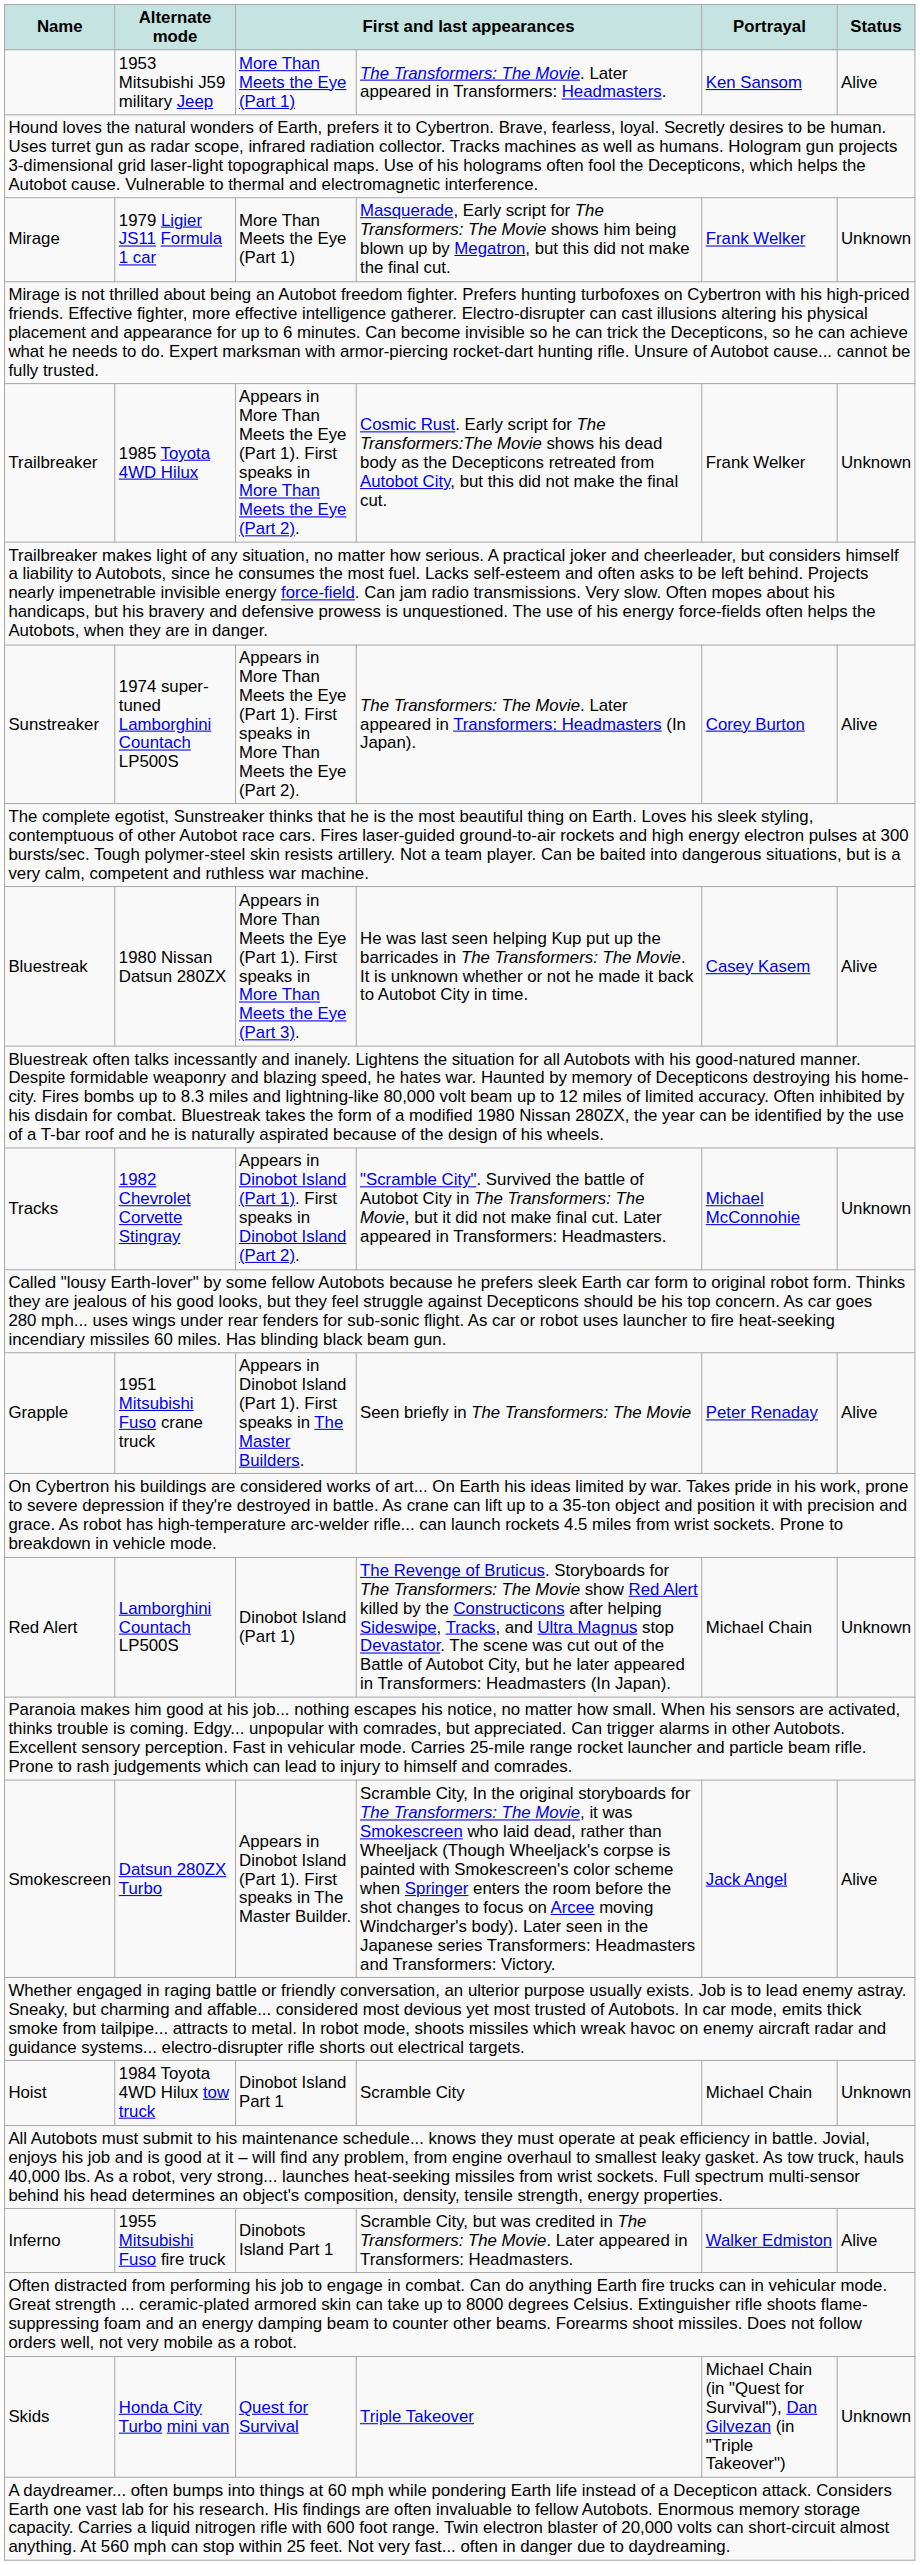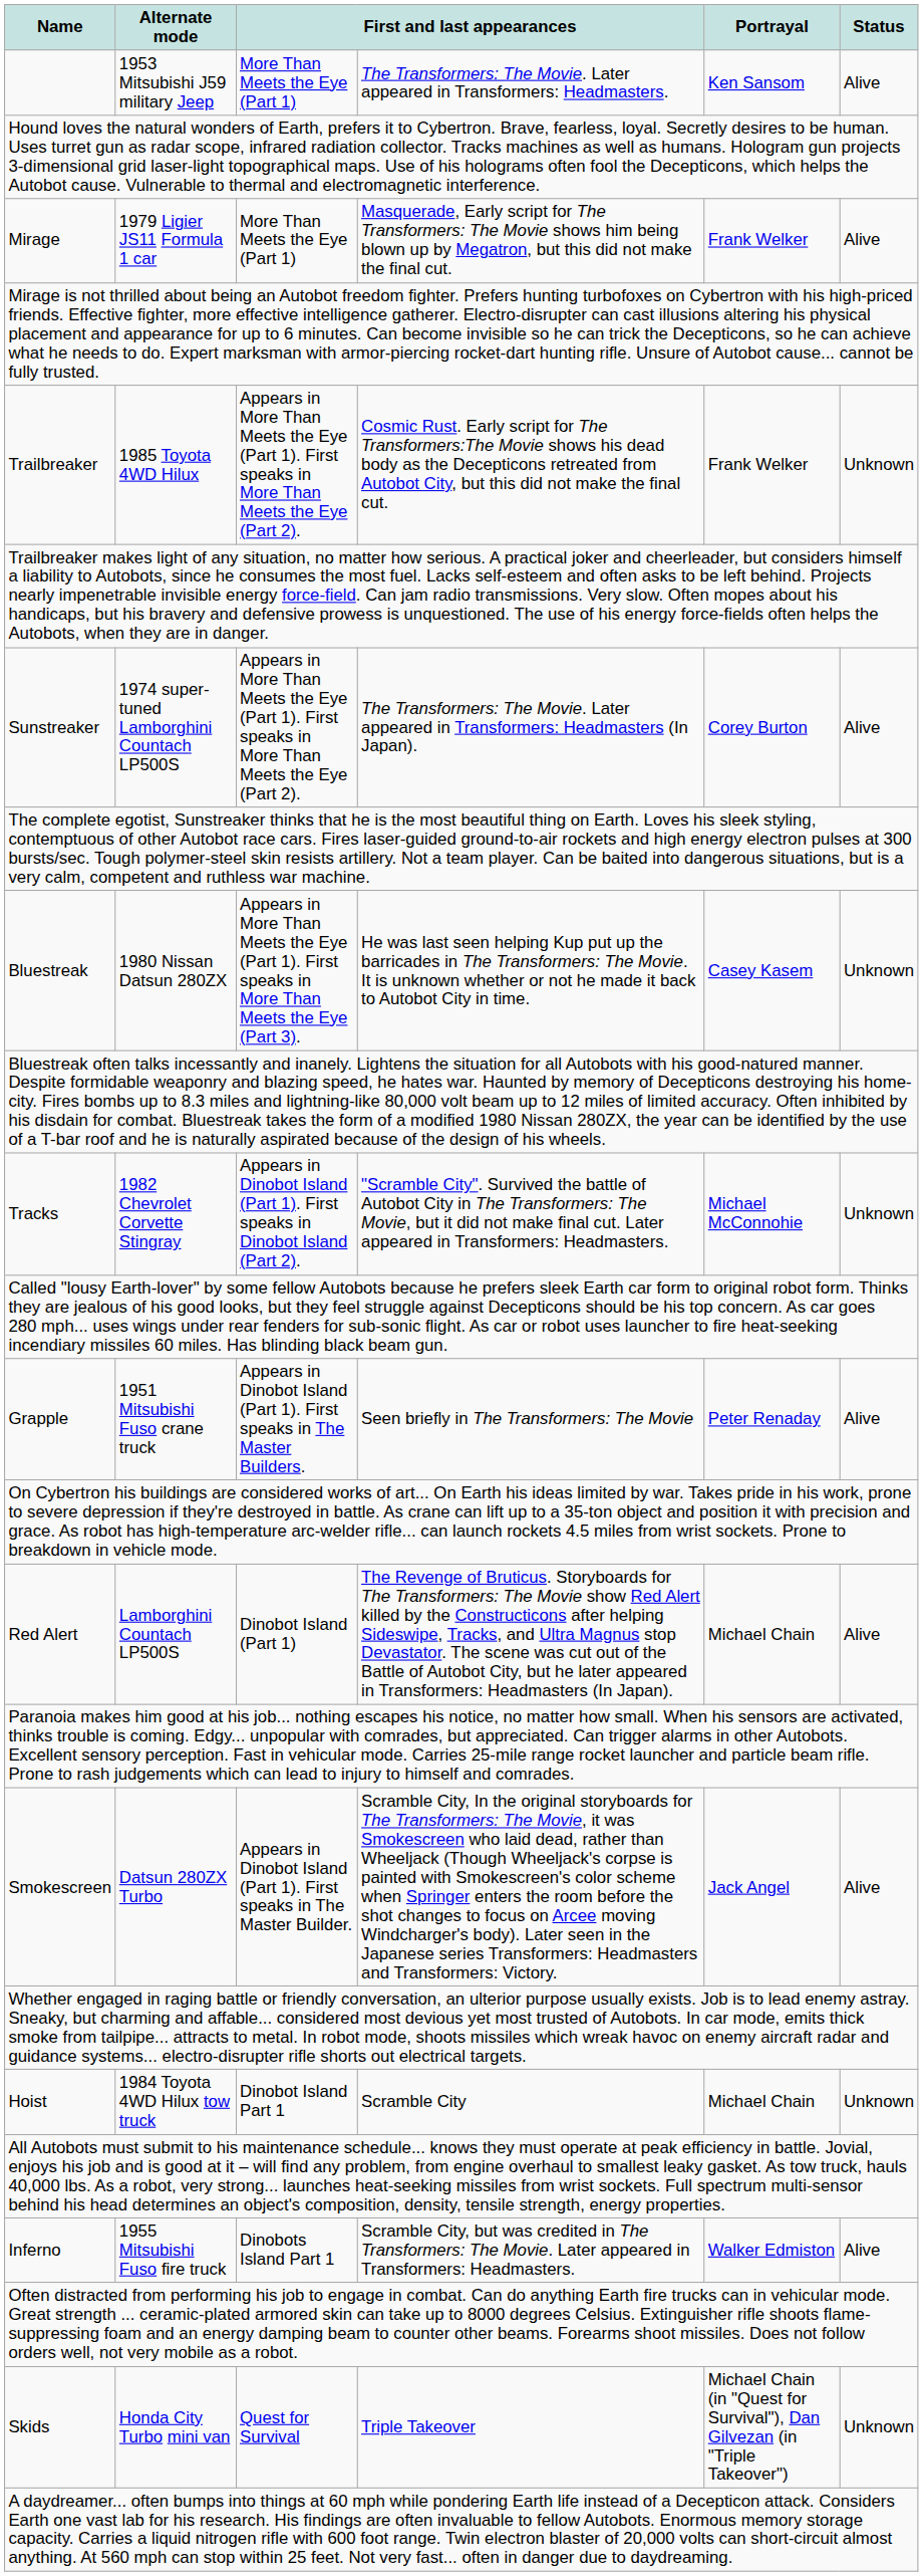 <table class="wikitable">
 <tr>
 <th style="background-color: #C5E4E1">Name</th>
 <th style="background-color: #C5E4E1">Alternate mode</th>
 <th colspan="2" align="center" style="background-color: #C5E4E1">First and last appearances</th>
 <th style="background-color: #C5E4E1">Portrayal</th>
 <th style="background-color: #C5E4E1">Status</th>
 </tr>
 <tr>
 <td></td>
 <td>1953 Mitsubishi J59 military <a href='#'>Jeep</a></td>
 <td><a href='#'>More Than Meets the Eye (Part 1)</a></td>
 <td><em><a href='#'>The Transformers: The Movie</a></em>. Later appeared in Transformers: <a href='#'>Headmasters</a>.</td>
 <td><a href='#'>Ken Sansom</a></td>
 <td>Alive</td>
 </tr>
 <tr>
 <td colspan="6" valign="top">Hound loves the natural wonders of Earth, prefers it to Cybertron. Brave, fearless, loyal. Secretly desires to be human. Uses turret gun as radar scope, infrared radiation collector. Tracks machines as well as humans. Hologram gun projects 3-dimensional grid laser-light topographical maps. Use of his holograms often fool the Decepticons, which helps the Autobot cause. Vulnerable to thermal and electromagnetic interference.</td>
 </tr>
 <tr>
 <td>Mirage</td>
 <td>1979 <a href='#'>Ligier JS11</a> <a href='#'>Formula 1 car</a></td>
 <td>More Than Meets the Eye (Part 1)</td>
 <td><a href='#'>Masquerade</a>, Early script for <em>The Transformers: The Movie</em> shows him being blown up by <a href='#'>Megatron</a>, but this did not make the final cut.</td>
 <td><a href='#'>Frank Welker</a></td>
-<td>Unknown</td>
+<td>Alive</td>
 </tr>
 <tr>
 <td colspan="6" valign="top">Mirage is not thrilled about being an Autobot freedom fighter. Prefers hunting turbofoxes on Cybertron with his high-priced friends. Effective fighter, more effective intelligence gatherer. Electro-disrupter can cast illusions altering his physical placement and appearance for up to 6 minutes. Can become invisible so he can trick the Decepticons, so he can achieve what he needs to do. Expert marksman with armor-piercing rocket-dart hunting rifle. Unsure of Autobot cause... cannot be fully trusted.</td>
 </tr>
 <tr>
 <td>Trailbreaker</td>
 <td>1985 <a href='#'>Toyota 4WD Hilux</a></td>
 <td>Appears in More Than Meets the Eye (Part 1). First speaks in <a href='#'>More Than Meets the Eye (Part 2)</a>.</td>
 <td><a href='#'>Cosmic Rust</a>. Early script for <em>The Transformers:The Movie</em> shows his dead body as the Decepticons retreated from <a href='#'>Autobot City</a>, but this did not make the final cut.</td>
 <td>Frank Welker</td>
 <td>Unknown</td>
 </tr>
 <tr>
 <td colspan="6" valign="top">Trailbreaker makes light of any situation, no matter how serious. A practical joker and cheerleader, but considers himself a liability to Autobots, since he consumes the most fuel. Lacks self-esteem and often asks to be left behind. Projects nearly impenetrable invisible energy <a href='#'>force-field</a>. Can jam radio transmissions. Very slow. Often mopes about his handicaps, but his bravery and defensive prowess is unquestioned. The use of his energy force-fields often helps the Autobots, when they are in danger.</td>
 </tr>
 <tr>
 <td>Sunstreaker</td>
 <td>1974 super-tuned <a href='#'>Lamborghini Countach</a> LP500S</td>
 <td>Appears in More Than Meets the Eye (Part 1). First speaks in More Than Meets the Eye (Part 2).</td>
 <td><em>The Transformers: The Movie</em>. Later appeared in <a href='#'>Transformers: Headmasters</a> (In Japan).</td>
 <td><a href='#'>Corey Burton</a></td>
 <td>Alive</td>
 </tr>
 <tr>
 <td colspan="6" valign="top">The complete egotist, Sunstreaker thinks that he is the most beautiful thing on Earth. Loves his sleek styling, contemptuous of other Autobot race cars. Fires laser-guided ground-to-air rockets and high energy electron pulses at 300 bursts/sec. Tough polymer-steel skin resists artillery. Not a team player. Can be baited into dangerous situations, but is a very calm, competent and ruthless war machine.</td>
 </tr>
 <tr>
 <td>Bluestreak</td>
 <td>1980 Nissan Datsun 280ZX</td>
 <td>Appears in More Than Meets the Eye (Part 1). First speaks in <a href='#'>More Than Meets the Eye (Part 3)</a>.</td>
 <td>He was last seen helping Kup put up the barricades in <em>The Transformers: The Movie</em>. It is unknown whether or not he made it back to Autobot City in time.</td>
 <td><a href='#'>Casey Kasem</a></td>
-<td>Alive</td>
+<td>Unknown</td>
 </tr>
 <tr>
 <td colspan="6" valign="top">Bluestreak often talks incessantly and inanely. Lightens the situation for all Autobots with his good-natured manner. Despite formidable weaponry and blazing speed, he hates war. Haunted by memory of Decepticons destroying his home-city. Fires bombs up to 8.3 miles and lightning-like 80,000 volt beam up to 12 miles of limited accuracy. Often inhibited by his disdain for combat. Bluestreak takes the form of a modified 1980 Nissan 280ZX, the year can be identified by the use of a T-bar roof and he is naturally aspirated because of the design of his wheels.</td>
 </tr>
 <tr>
 <td>Tracks</td>
 <td><a href='#'>1982 Chevrolet Corvette Stingray</a></td>
 <td>Appears in <a href='#'>Dinobot Island (Part 1)</a>. First speaks in <a href='#'>Dinobot Island (Part 2)</a>.</td>
 <td><a href='#'>"Scramble City"</a>. Survived the battle of Autobot City in <em>The Transformers: The Movie</em>, but it did not make final cut. Later appeared in Transformers: Headmasters.</td>
 <td><a href='#'>Michael McConnohie</a></td>
 <td>Unknown</td>
 </tr>
 <tr>
 <td colspan="6" valign="top">Called "lousy Earth-lover" by some fellow Autobots because he prefers sleek Earth car form to original robot form. Thinks they are jealous of his good looks, but they feel struggle against Decepticons should be his top concern. As car goes 280 mph... uses wings under rear fenders for sub-sonic flight. As car or robot uses launcher to fire heat-seeking incendiary missiles 60 miles. Has blinding black beam gun.</td>
 </tr>
 <tr>
 <td>Grapple</td>
 <td>1951 <a href='#'>Mitsubishi Fuso</a> crane truck</td>
 <td>Appears in Dinobot Island (Part 1). First speaks in <a href='#'>The Master Builders</a>.</td>
 <td>Seen briefly in <em>The Transformers: The Movie</em></td>
 <td><a href='#'>Peter Renaday</a></td>
 <td>Alive</td>
 </tr>
 <tr>
 <td colspan="6" valign="top">On Cybertron his buildings are considered works of art... On Earth his ideas limited by war. Takes pride in his work, prone to severe depression if they're destroyed in battle. As crane can lift up to a 35-ton object and position it with precision and grace. As robot has high-temperature arc-welder rifle... can launch rockets 4.5 miles from wrist sockets. Prone to breakdown in vehicle mode.</td>
 </tr>
 <tr>
 <td>Red Alert</td>
 <td><a href='#'>Lamborghini Countach</a> LP500S</td>
 <td>Dinobot Island (Part 1)</td>
 <td><a href='#'>The Revenge of Bruticus</a>. Storyboards for <em>The Transformers: The Movie</em> show <a href='#'>Red Alert</a> killed by the <a href='#'>Constructicons</a> after helping <a href='#'>Sideswipe</a>, <a href='#'>Tracks</a>, and <a href='#'>Ultra Magnus</a> stop <a href='#'>Devastator</a>. The scene was cut out of the Battle of Autobot City, but he later appeared in Transformers: Headmasters (In Japan).</td>
 <td>Michael Chain</td>
-<td>Unknown</td>
+<td>Alive</td>
 </tr>
 <tr>
 <td colspan="6" valign="top">Paranoia makes him good at his job... nothing escapes his notice, no matter how small. When his sensors are activated, thinks trouble is coming. Edgy... unpopular with comrades, but appreciated. Can trigger alarms in other Autobots. Excellent sensory perception. Fast in vehicular mode. Carries 25-mile range rocket launcher and particle beam rifle. Prone to rash judgements which can lead to injury to himself and comrades.</td>
 </tr>
 <tr>
 <td>Smokescreen</td>
 <td><a href='#'>Datsun 280ZX Turbo</a></td>
 <td>Appears in Dinobot Island (Part 1). First speaks in The Master Builder.</td>
 <td>Scramble City, In the original storyboards for <em><a href='#'>The Transformers: The Movie</a></em>, it was <a href='#'>Smokescreen</a> who laid dead, rather than Wheeljack (Though Wheeljack's corpse is painted with Smokescreen's color scheme when <a href='#'>Springer</a> enters the room before the shot changes to focus on <a href='#'>Arcee</a> moving Windcharger's body). Later seen in the Japanese series Transformers: Headmasters and Transformers: Victory.</td>
 <td><a href='#'>Jack Angel</a></td>
 <td>Alive</td>
 </tr>
 <tr>
 <td colspan="6" valign="top">Whether engaged in raging battle or friendly conversation, an ulterior purpose usually exists. Job is to lead enemy astray. Sneaky, but charming and affable... considered most devious yet most trusted of Autobots. In car mode, emits thick smoke from tailpipe... attracts to metal. In robot mode, shoots missiles which wreak havoc on enemy aircraft radar and guidance systems... electro-disrupter rifle shorts out electrical targets.</td>
 </tr>
 <tr>
 <td>Hoist</td>
 <td>1984 Toyota 4WD Hilux <a href='#'>tow truck</a></td>
 <td>Dinobot Island Part 1</td>
 <td>Scramble City</td>
 <td>Michael Chain</td>
 <td>Unknown</td>
 </tr>
 <tr>
 <td colspan="6" valign="top">All Autobots must submit to his maintenance schedule... knows they must operate at peak efficiency in battle. Jovial, enjoys his job and is good at it – will find any problem, from engine overhaul to smallest leaky gasket. As tow truck, hauls 40,000 lbs. As a robot, very strong... launches heat-seeking missiles from wrist sockets. Full spectrum multi-sensor behind his head determines an object's composition, density, tensile strength, energy properties.</td>
 </tr>
 <tr>
 <td>Inferno</td>
 <td>1955 <a href='#'>Mitsubishi Fuso</a> fire truck</td>
 <td>Dinobots Island Part 1</td>
 <td>Scramble City, but was credited in <em>The Transformers: The Movie</em>. Later appeared in Transformers: Headmasters.</td>
 <td><a href='#'>Walker Edmiston</a></td>
 <td>Alive</td>
 </tr>
 <tr>
 <td colspan="6" valign="top"> Often distracted from performing his job to engage in combat. Can do anything Earth fire trucks can in vehicular mode. Great strength ... ceramic-plated armored skin can take up to 8000 degrees Celsius. Extinguisher rifle shoots flame-suppressing foam and an energy damping beam to counter other beams. Forearms shoot missiles. Does not follow orders well, not very mobile as a robot.</td>
 </tr>
 <tr>
 <td>Skids</td>
 <td><a href='#'>Honda City Turbo</a> <a href='#'>mini van</a></td>
 <td><a href='#'>Quest for Survival</a></td>
 <td><a href='#'>Triple Takeover</a></td>
 <td>Michael Chain (in "Quest for Survival"), <a href='#'>Dan Gilvezan</a> (in "Triple Takeover")</td>
 <td>Unknown</td>
 </tr>
 <tr>
 <td colspan="6" valign="top">A daydreamer... often bumps into things at 60 mph while pondering Earth life instead of a Decepticon attack. Considers Earth one vast lab for his research. His findings are often invaluable to fellow Autobots. Enormous memory storage capacity. Carries a liquid nitrogen rifle with 600 foot range. Twin electron blaster of 20,000 volts can short-circuit almost anything. At 560 mph can stop within 25 feet. Not very fast... often in danger due to daydreaming.</td>
 </tr>
 </table>
